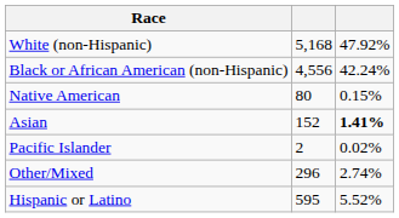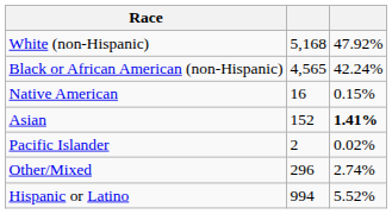 <table class="wikitable">
 <tr>
 <th>Race</th>
 <th></th>
 <th></th>
 </tr>
 <tr>
 <td><a href='#'>White</a> (non-Hispanic)</td>
 <td>5,168</td>
 <td>47.92%</td>
 </tr>
 <tr>
 <td><a href='#'>Black or African American</a> (non-Hispanic)</td>
-<td>4,556</td>
+<td>4,565</td>
 <td>42.24%</td>
 </tr>
 <tr>
 <td><a href='#'>Native American</a></td>
-<td>80</td>
+<td>16</td>
 <td>0.15%</td>
 </tr>
 <tr>
 <td><a href='#'>Asian</a></td>
 <td>152</td>
 <td><strong>1.41%</strong></td>
 </tr>
 <tr>
 <td><a href='#'>Pacific Islander</a></td>
 <td>2</td>
 <td>0.02%</td>
 </tr>
 <tr>
 <td><a href='#'>Other/Mixed</a></td>
 <td>296</td>
 <td>2.74%</td>
 </tr>
 <tr>
 <td><a href='#'>Hispanic</a> or <a href='#'>Latino</a></td>
-<td>595</td>
+<td>994</td>
 <td>5.52%</td>
 </tr>
 </table>
